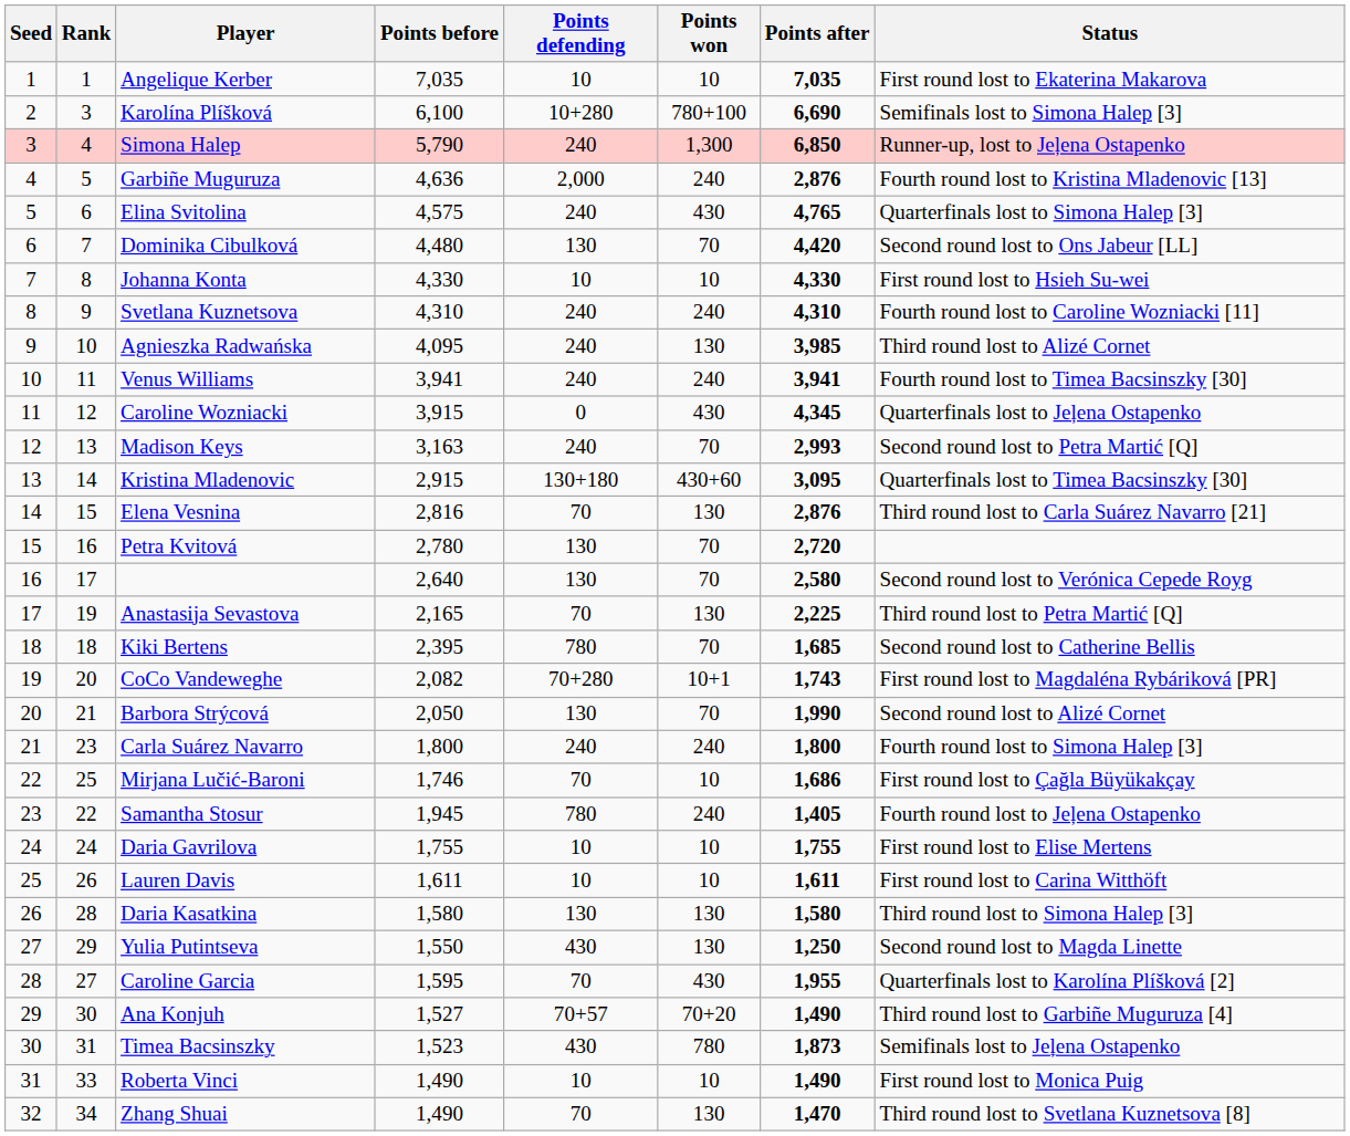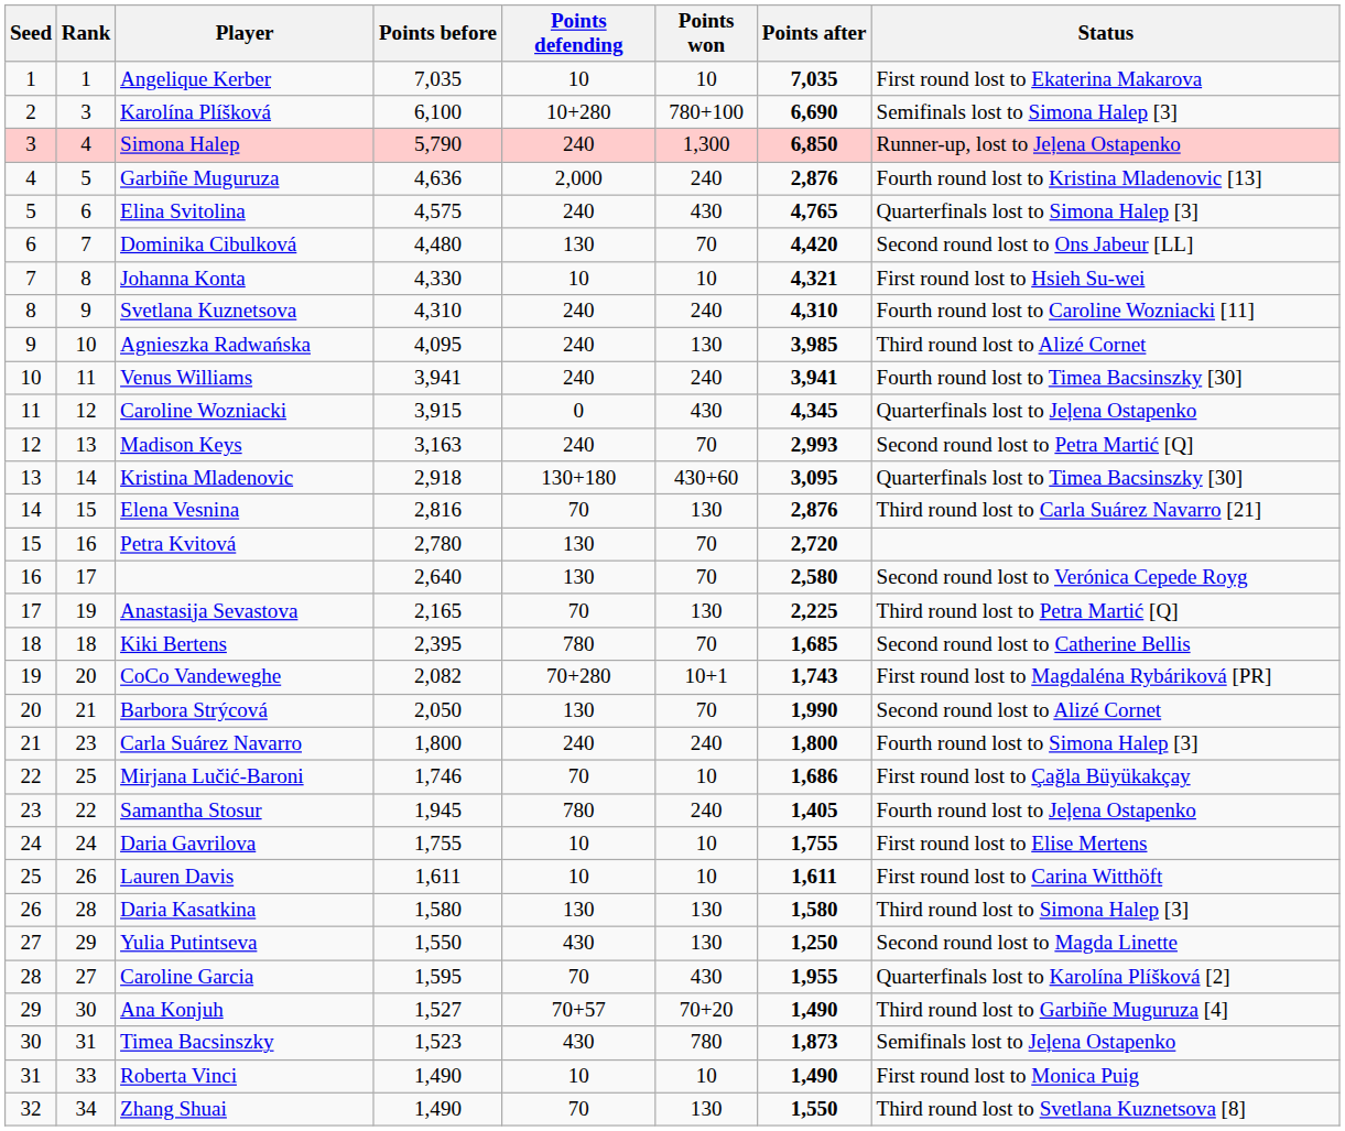 <table class="wikitable sortable">
 <tr>
 <th style="width:30px;">Seed</th>
 <th style="width:30px;">Rank</th>
 <th style="width:190px;">Player</th>
 <th style="width:90px;">Points before</th>
 <th style="width:110px;"><a href='#'>Points defending</a></th>
 <th style="width:70px;">Points won</th>
 <th style="width:80px;">Points after</th>
 <th style="width:350px;">Status</th>
 </tr>
 <tr>
 <td style="text-align:center;">1</td>
 <td style="text-align:center;">1</td>
 <td> <a href='#'>Angelique Kerber</a></td>
 <td style="text-align:center;">7,035</td>
 <td style="text-align:center;">10</td>
 <td style="text-align:center;">10</td>
 <td style="text-align:center;"><strong>7,035</strong></td>
 <td>First round lost to  <a href='#'>Ekaterina Makarova</a></td>
 </tr>
 <tr>
 <td style="text-align:center;">2</td>
 <td style="text-align:center;">3</td>
 <td> <a href='#'>Karolína Plíšková</a></td>
 <td style="text-align:center;">6,100</td>
 <td style="text-align:center;">10+280</td>
 <td style="text-align:center;">780+100</td>
 <td style="text-align:center;"><strong>6,690</strong></td>
 <td>Semifinals lost to  <a href='#'>Simona Halep</a> [3]</td>
 </tr>
 <tr style="background:#fcc;">
 <td style="text-align:center;">3</td>
 <td style="text-align:center;">4</td>
 <td> <a href='#'>Simona Halep</a></td>
 <td style="text-align:center;">5,790</td>
 <td style="text-align:center;">240</td>
 <td style="text-align:center;">1,300</td>
 <td style="text-align:center;"><strong>6,850</strong></td>
 <td>Runner-up, lost to  <a href='#'>Jeļena Ostapenko</a></td>
 </tr>
 <tr>
 <td style="text-align:center;">4</td>
 <td style="text-align:center;">5</td>
 <td> <a href='#'>Garbiñe Muguruza</a></td>
 <td style="text-align:center;">4,636</td>
 <td style="text-align:center;">2,000</td>
 <td style="text-align:center;">240</td>
 <td style="text-align:center;"><strong>2,876</strong></td>
 <td>Fourth round lost to  <a href='#'>Kristina Mladenovic</a> [13]</td>
 </tr>
 <tr>
 <td style="text-align:center;">5</td>
 <td style="text-align:center;">6</td>
 <td> <a href='#'>Elina Svitolina</a></td>
 <td style="text-align:center;">4,575</td>
 <td style="text-align:center;">240</td>
 <td style="text-align:center;">430</td>
 <td style="text-align:center;"><strong>4,765</strong></td>
 <td>Quarterfinals lost to  <a href='#'>Simona Halep</a> [3]</td>
 </tr>
 <tr>
 <td style="text-align:center;">6</td>
 <td style="text-align:center;">7</td>
 <td> <a href='#'>Dominika Cibulková</a></td>
 <td style="text-align:center;">4,480</td>
 <td style="text-align:center;">130</td>
 <td style="text-align:center;">70</td>
 <td style="text-align:center;"><strong>4,420</strong></td>
 <td>Second round lost to  <a href='#'>Ons Jabeur</a> [LL]</td>
 </tr>
 <tr>
 <td style="text-align:center;">7</td>
 <td style="text-align:center;">8</td>
 <td> <a href='#'>Johanna Konta</a></td>
 <td style="text-align:center;">4,330</td>
 <td style="text-align:center;">10</td>
 <td style="text-align:center;">10</td>
-<td style="text-align:center;"><strong>4,330</strong></td>
+<td style="text-align:center;"><strong>4,321</strong></td>
 <td>First round lost to  <a href='#'>Hsieh Su-wei</a></td>
 </tr>
 <tr>
 <td style="text-align:center;">8</td>
 <td style="text-align:center;">9</td>
 <td> <a href='#'>Svetlana Kuznetsova</a></td>
 <td style="text-align:center;">4,310</td>
 <td style="text-align:center;">240</td>
 <td style="text-align:center;">240</td>
 <td style="text-align:center;"><strong>4,310</strong></td>
 <td>Fourth round lost to  <a href='#'>Caroline Wozniacki</a> [11]</td>
 </tr>
 <tr>
 <td style="text-align:center;">9</td>
 <td style="text-align:center;">10</td>
 <td> <a href='#'>Agnieszka Radwańska</a></td>
 <td style="text-align:center;">4,095</td>
 <td style="text-align:center;">240</td>
 <td style="text-align:center;">130</td>
 <td style="text-align:center;"><strong>3,985</strong></td>
 <td>Third round lost to  <a href='#'>Alizé Cornet</a></td>
 </tr>
 <tr>
 <td style="text-align:center;">10</td>
 <td style="text-align:center;">11</td>
 <td> <a href='#'>Venus Williams</a></td>
 <td style="text-align:center;">3,941</td>
 <td style="text-align:center;">240</td>
 <td style="text-align:center;">240</td>
 <td style="text-align:center;"><strong>3,941</strong></td>
 <td>Fourth round lost to  <a href='#'>Timea Bacsinszky</a> [30]</td>
 </tr>
 <tr>
 <td style="text-align:center;">11</td>
 <td style="text-align:center;">12</td>
 <td> <a href='#'>Caroline Wozniacki</a></td>
 <td style="text-align:center;">3,915</td>
 <td style="text-align:center;">0</td>
 <td style="text-align:center;">430</td>
 <td style="text-align:center;"><strong>4,345</strong></td>
 <td>Quarterfinals lost to  <a href='#'>Jeļena Ostapenko</a></td>
 </tr>
 <tr>
 <td style="text-align:center;">12</td>
 <td style="text-align:center;">13</td>
 <td> <a href='#'>Madison Keys</a></td>
 <td style="text-align:center;">3,163</td>
 <td style="text-align:center;">240</td>
 <td style="text-align:center;">70</td>
 <td style="text-align:center;"><strong>2,993</strong></td>
 <td>Second round lost to  <a href='#'>Petra Martić</a> [Q]</td>
 </tr>
 <tr>
 <td style="text-align:center;">13</td>
 <td style="text-align:center;">14</td>
 <td> <a href='#'>Kristina Mladenovic</a></td>
-<td style="text-align:center;">2,915</td>
+<td style="text-align:center;">2,918</td>
 <td style="text-align:center;">130+180</td>
 <td style="text-align:center;">430+60</td>
 <td style="text-align:center;"><strong>3,095</strong></td>
 <td>Quarterfinals lost to  <a href='#'>Timea Bacsinszky</a> [30]</td>
 </tr>
 <tr>
 <td style="text-align:center;">14</td>
 <td style="text-align:center;">15</td>
 <td> <a href='#'>Elena Vesnina</a></td>
 <td style="text-align:center;">2,816</td>
 <td style="text-align:center;">70</td>
 <td style="text-align:center;">130</td>
 <td style="text-align:center;"><strong>2,876</strong></td>
 <td>Third round lost to  <a href='#'>Carla Suárez Navarro</a> [21]</td>
 </tr>
 <tr>
 <td style="text-align:center;">15</td>
 <td style="text-align:center;">16</td>
 <td> <a href='#'>Petra Kvitová</a></td>
 <td style="text-align:center;">2,780</td>
 <td style="text-align:center;">130</td>
 <td style="text-align:center;">70</td>
 <td style="text-align:center;"><strong>2,720</strong></td>
 <td></td>
 </tr>
 <tr>
 <td style="text-align:center;">16</td>
 <td style="text-align:center;">17</td>
 <td></td>
 <td style="text-align:center;">2,640</td>
 <td style="text-align:center;">130</td>
 <td style="text-align:center;">70</td>
 <td style="text-align:center;"><strong>2,580</strong></td>
 <td>Second round lost to  <a href='#'>Verónica Cepede Royg</a></td>
 </tr>
 <tr>
 <td style="text-align:center;">17</td>
 <td style="text-align:center;">19</td>
 <td> <a href='#'>Anastasija Sevastova</a></td>
 <td style="text-align:center;">2,165</td>
 <td style="text-align:center;">70</td>
 <td style="text-align:center;">130</td>
 <td style="text-align:center;"><strong>2,225</strong></td>
 <td>Third round lost to  <a href='#'>Petra Martić</a> [Q]</td>
 </tr>
 <tr>
 <td style="text-align:center;">18</td>
 <td style="text-align:center;">18</td>
 <td> <a href='#'>Kiki Bertens</a></td>
 <td style="text-align:center;">2,395</td>
 <td style="text-align:center;">780</td>
 <td style="text-align:center;">70</td>
 <td style="text-align:center;"><strong>1,685</strong></td>
 <td>Second round lost to  <a href='#'>Catherine Bellis</a></td>
 </tr>
 <tr>
 <td style="text-align:center;">19</td>
 <td style="text-align:center;">20</td>
 <td> <a href='#'>CoCo Vandeweghe</a></td>
 <td style="text-align:center;">2,082</td>
 <td style="text-align:center;">70+280</td>
 <td style="text-align:center;">10+1</td>
 <td style="text-align:center;"><strong>1,743</strong></td>
 <td>First round lost to  <a href='#'>Magdaléna Rybáriková</a> [PR]</td>
 </tr>
 <tr>
 <td style="text-align:center;">20</td>
 <td style="text-align:center;">21</td>
 <td> <a href='#'>Barbora Strýcová</a></td>
 <td style="text-align:center;">2,050</td>
 <td style="text-align:center;">130</td>
 <td style="text-align:center;">70</td>
 <td style="text-align:center;"><strong>1,990</strong></td>
 <td>Second round lost to  <a href='#'>Alizé Cornet</a></td>
 </tr>
 <tr>
 <td style="text-align:center;">21</td>
 <td style="text-align:center;">23</td>
 <td> <a href='#'>Carla Suárez Navarro</a></td>
 <td style="text-align:center;">1,800</td>
 <td style="text-align:center;">240</td>
 <td style="text-align:center;">240</td>
 <td style="text-align:center;"><strong>1,800</strong></td>
 <td>Fourth round lost to  <a href='#'>Simona Halep</a> [3]</td>
 </tr>
 <tr>
 <td style="text-align:center;">22</td>
 <td style="text-align:center;">25</td>
 <td> <a href='#'>Mirjana Lučić-Baroni</a></td>
 <td style="text-align:center;">1,746</td>
 <td style="text-align:center;">70</td>
 <td style="text-align:center;">10</td>
 <td style="text-align:center;"><strong>1,686</strong></td>
 <td>First round lost to  <a href='#'>Çağla Büyükakçay</a></td>
 </tr>
 <tr>
 <td style="text-align:center;">23</td>
 <td style="text-align:center;">22</td>
 <td> <a href='#'>Samantha Stosur</a></td>
 <td style="text-align:center;">1,945</td>
 <td style="text-align:center;">780</td>
 <td style="text-align:center;">240</td>
 <td style="text-align:center;"><strong>1,405</strong></td>
 <td>Fourth round lost to  <a href='#'>Jeļena Ostapenko</a></td>
 </tr>
 <tr>
 <td style="text-align:center;">24</td>
 <td style="text-align:center;">24</td>
 <td> <a href='#'>Daria Gavrilova</a></td>
 <td style="text-align:center;">1,755</td>
 <td style="text-align:center;">10</td>
 <td style="text-align:center;">10</td>
 <td style="text-align:center;"><strong>1,755</strong></td>
 <td>First round lost to  <a href='#'>Elise Mertens</a></td>
 </tr>
 <tr>
 <td style="text-align:center;">25</td>
 <td style="text-align:center;">26</td>
 <td> <a href='#'>Lauren Davis</a></td>
 <td style="text-align:center;">1,611</td>
 <td style="text-align:center;">10</td>
 <td style="text-align:center;">10</td>
 <td style="text-align:center;"><strong>1,611</strong></td>
 <td>First round lost to  <a href='#'>Carina Witthöft</a></td>
 </tr>
 <tr>
 <td style="text-align:center;">26</td>
 <td style="text-align:center;">28</td>
 <td> <a href='#'>Daria Kasatkina</a></td>
 <td style="text-align:center;">1,580</td>
 <td style="text-align:center;">130</td>
 <td style="text-align:center;">130</td>
 <td style="text-align:center;"><strong>1,580</strong></td>
 <td>Third round lost to  <a href='#'>Simona Halep</a> [3]</td>
 </tr>
 <tr>
 <td style="text-align:center;">27</td>
 <td style="text-align:center;">29</td>
 <td> <a href='#'>Yulia Putintseva</a></td>
 <td style="text-align:center;">1,550</td>
 <td style="text-align:center;">430</td>
 <td style="text-align:center;">130</td>
 <td style="text-align:center;"><strong>1,250</strong></td>
 <td>Second round lost to  <a href='#'>Magda Linette</a></td>
 </tr>
 <tr>
 <td style="text-align:center;">28</td>
 <td style="text-align:center;">27</td>
 <td> <a href='#'>Caroline Garcia</a></td>
 <td style="text-align:center;">1,595</td>
 <td style="text-align:center;">70</td>
 <td style="text-align:center;">430</td>
 <td style="text-align:center;"><strong>1,955</strong></td>
 <td>Quarterfinals lost to  <a href='#'>Karolína Plíšková</a> [2]</td>
 </tr>
 <tr>
 <td style="text-align:center;">29</td>
 <td style="text-align:center;">30</td>
 <td> <a href='#'>Ana Konjuh</a></td>
 <td style="text-align:center;">1,527</td>
 <td style="text-align:center;">70+57</td>
 <td style="text-align:center;">70+20</td>
 <td style="text-align:center;"><strong>1,490</strong></td>
 <td>Third round lost to  <a href='#'>Garbiñe Muguruza</a> [4]</td>
 </tr>
 <tr>
 <td style="text-align:center;">30</td>
 <td style="text-align:center;">31</td>
 <td> <a href='#'>Timea Bacsinszky</a></td>
 <td style="text-align:center;">1,523</td>
 <td style="text-align:center;">430</td>
 <td style="text-align:center;">780</td>
 <td style="text-align:center;"><strong>1,873</strong></td>
 <td>Semifinals lost to  <a href='#'>Jeļena Ostapenko</a></td>
 </tr>
 <tr>
 <td style="text-align:center;">31</td>
 <td style="text-align:center;">33</td>
 <td> <a href='#'>Roberta Vinci</a></td>
 <td style="text-align:center;">1,490</td>
 <td style="text-align:center;">10</td>
 <td style="text-align:center;">10</td>
 <td style="text-align:center;"><strong>1,490</strong></td>
 <td>First round lost to  <a href='#'>Monica Puig</a></td>
 </tr>
 <tr>
 <td style="text-align:center;">32</td>
 <td style="text-align:center;">34</td>
 <td> <a href='#'>Zhang Shuai</a></td>
 <td style="text-align:center;">1,490</td>
 <td style="text-align:center;">70</td>
 <td style="text-align:center;">130</td>
-<td style="text-align:center;"><strong>1,470</strong></td>
+<td style="text-align:center;"><strong>1,550</strong></td>
 <td>Third round lost to  <a href='#'>Svetlana Kuznetsova</a> [8]</td>
 </tr>
 </table>
